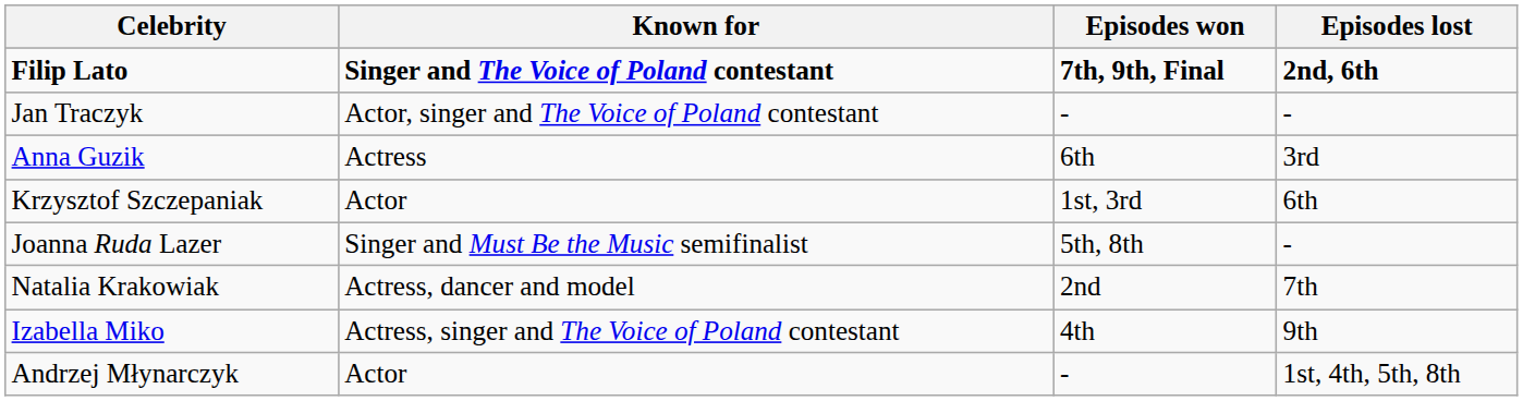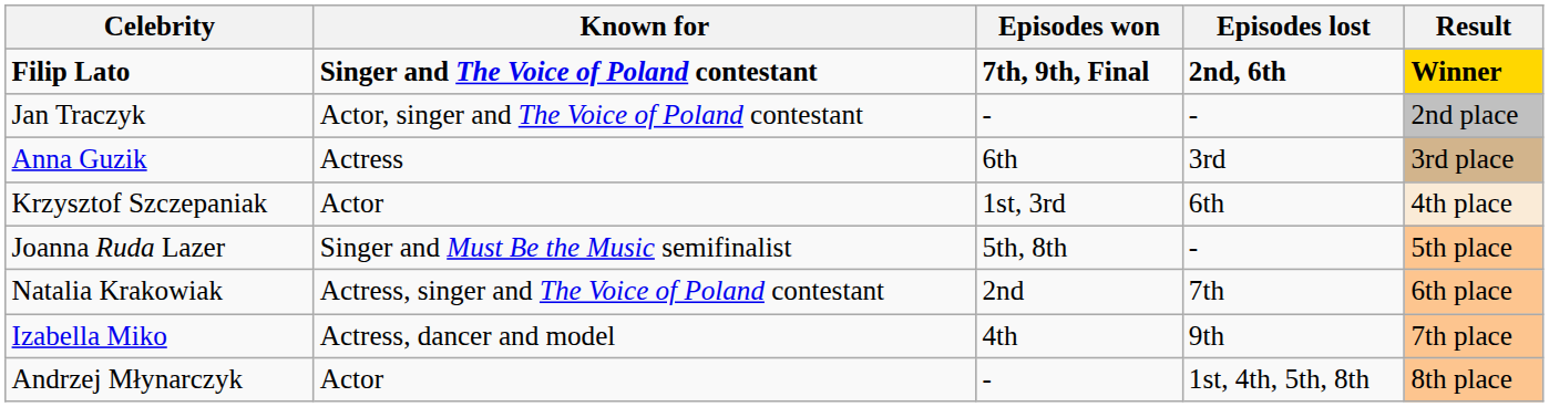 <table class="wikitable" style="width:70%;">
 <tr>
 <th>Celebrity</th>
 <th>Known for</th>
 <th>Episodes won</th>
 <th>Episodes lost</th>
+<th>Result</th>
 </tr>
 <tr>
 <td><strong>Filip Lato</strong></td>
 <td><strong>Singer and <em><a href='#'>The Voice of Poland</a></em> contestant</strong></td>
 <td><strong>7th, 9th, Final</strong></td>
 <td><strong>2nd, 6th</strong></td>
+<td style="background:gold;"><strong>Winner</strong></td>
 </tr>
 <tr>
 <td>Jan Traczyk</td>
 <td>Actor, singer and <em><a href='#'>The Voice of Poland</a></em> contestant</td>
 <td>-</td>
 <td>-</td>
+<td style="background:silver;">2nd place</td>
 </tr>
 <tr>
 <td><a href='#'>Anna Guzik</a></td>
 <td>Actress</td>
 <td>6th</td>
 <td>3rd</td>
+<td style="background:tan;">3rd place</td>
 </tr>
 <tr>
 <td>Krzysztof Szczepaniak</td>
 <td>Actor</td>
 <td>1st, 3rd</td>
 <td>6th</td>
+<td style="background:antiquewhite;">4th place</td>
 </tr>
 <tr>
 <td>Joanna <em>Ruda</em> Lazer</td>
 <td>Singer and <em><a href='#'>Must Be the Music</a></em> semifinalist</td>
 <td>5th, 8th</td>
 <td>-</td>
+<td style="background:#fdc58f;">5th place</td>
 </tr>
 <tr>
 <td>Natalia Krakowiak</td>
-<td>Actress, dancer and model</td>
+<td>Actress, singer and <em><a href='#'>The Voice of Poland</a></em> contestant</td>
 <td>2nd</td>
 <td>7th</td>
+<td style="background:#fdc58f;">6th place</td>
 </tr>
 <tr>
 <td><a href='#'>Izabella Miko</a></td>
-<td>Actress, singer and <em><a href='#'>The Voice of Poland</a></em> contestant</td>
+<td>Actress, dancer and model</td>
 <td>4th</td>
 <td>9th</td>
+<td style="background:#fdc58f;">7th place</td>
 </tr>
 <tr>
 <td>Andrzej Młynarczyk</td>
 <td>Actor</td>
 <td>-</td>
 <td>1st, 4th, 5th, 8th</td>
+<td style="background:#fdc58f;">8th place</td>
 </tr>
 </table>
